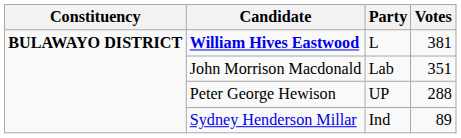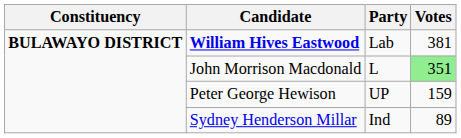 <table class="wikitable">
 <tr>
 <th align="left">Constituency</th>
 <th align="center" valign="top">Candidate</th>
 <th align="center" valign="top">Party</th>
 <th align="center" valign="top">Votes</th>
 </tr>
 <tr>
 <td valign="top" rowspan="4"><strong>BULAWAYO DISTRICT</strong></td>
 <td align="left"><strong><a href='#'>William Hives Eastwood</a></strong></td>
-<td align="left">L</td>
+<td align="left">Lab</td>
 <td align="right">381</td>
 </tr>
 <tr>
 <td align="left">John Morrison Macdonald</td>
-<td align="left">Lab</td>
-<td align="right">351</td>
+<td align="left">L</td>
+<td align="right" style="background: lightgreen;">351</td>
 </tr>
 <tr>
 <td align="left">Peter George Hewison</td>
 <td align="left">UP</td>
-<td align="right">288</td>
+<td align="right">159</td>
 </tr>
 <tr>
 <td align="left"><a href='#'>Sydney Henderson Millar</a></td>
 <td align="left">Ind</td>
 <td align="right">89</td>
 </tr>
 </table>
